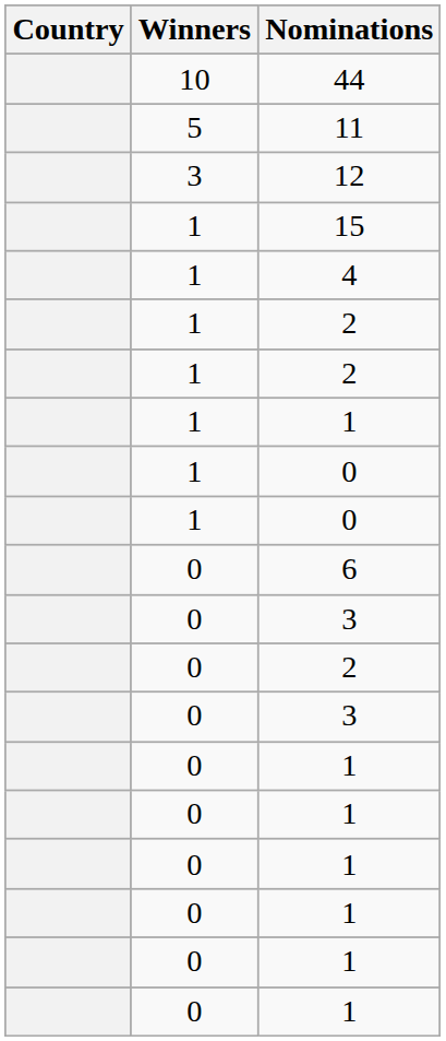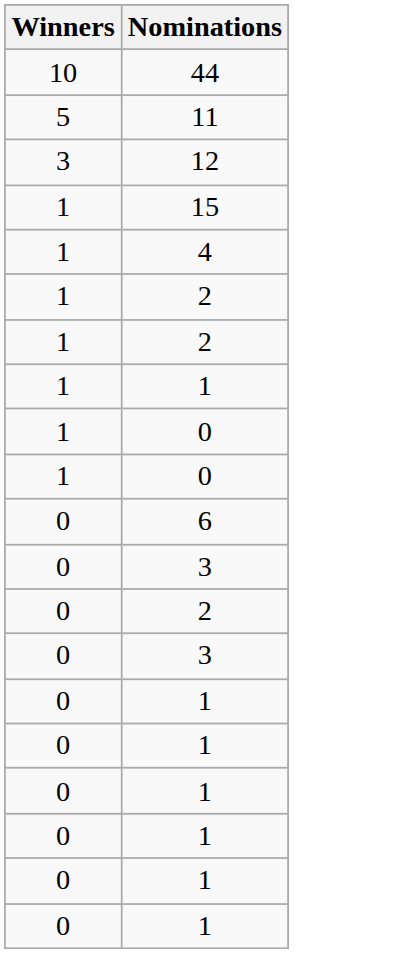 <table class="sortable wikitable plainrowheaders" style="text-align:center">
 <tr>
-<th scope=col>Country</th>
 <th scope=col data-sort-type=number>Winners</th>
 <th scope=col data-sort-type=number>Nominations</th>
 </tr>
 <tr>
-<th scope=row></th>
 <td>10</td>
 <td>44</td>
 </tr>
 <tr>
-<th scope=row></th>
 <td>5</td>
 <td>11</td>
 </tr>
 <tr>
-<th scope=row></th>
 <td>3</td>
 <td>12</td>
 </tr>
 <tr>
-<th scope=row></th>
 <td>1</td>
 <td>15</td>
 </tr>
 <tr>
-<th scope=row></th>
 <td>1</td>
 <td>4</td>
 </tr>
 <tr>
-<th scope=row></th>
 <td>1</td>
 <td>2</td>
 </tr>
 <tr>
-<th scope=row></th>
 <td>1</td>
 <td>2</td>
 </tr>
 <tr>
-<th scope=row></th>
 <td>1</td>
 <td>1</td>
 </tr>
 <tr>
-<th scope=row></th>
 <td>1</td>
 <td>0</td>
 </tr>
 <tr>
-<th scope=row></th>
 <td>1</td>
 <td>0</td>
 </tr>
 <tr>
-<th scope=row></th>
 <td>0</td>
 <td>6</td>
 </tr>
 <tr>
-<th scope=row></th>
 <td>0</td>
 <td>3</td>
 </tr>
 <tr>
-<th scope=row></th>
 <td>0</td>
 <td>2</td>
 </tr>
 <tr>
-<th scope=row></th>
 <td>0</td>
 <td>3</td>
 </tr>
 <tr>
-<th scope=row></th>
 <td>0</td>
 <td>1</td>
 </tr>
 <tr>
-<th scope=row></th>
 <td>0</td>
 <td>1</td>
 </tr>
 <tr>
-<th scope=row></th>
 <td>0</td>
 <td>1</td>
 </tr>
 <tr>
-<th scope=row></th>
 <td>0</td>
 <td>1</td>
 </tr>
 <tr>
-<th scope=row></th>
 <td>0</td>
 <td>1</td>
 </tr>
 <tr>
-<th scope=row></th>
 <td>0</td>
 <td>1</td>
 </tr>
 </table>
